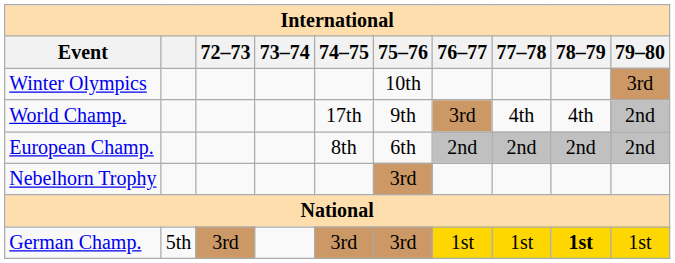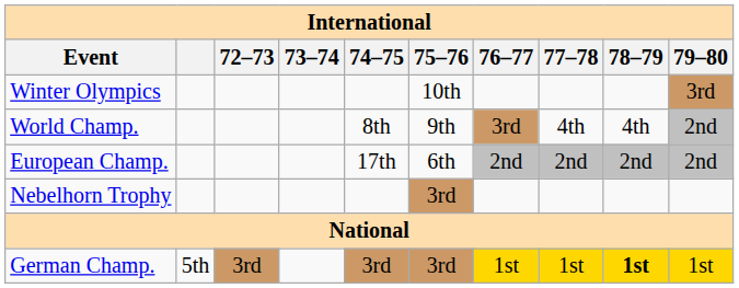 <table class="wikitable" style="text-align:center">
 <tr>
 <th style="background-color: #ffdead; " colspan=10 align=center>International</th>
 </tr>
 <tr>
 <th>Event</th>
 <th></th>
 <th>72–73</th>
 <th>73–74</th>
 <th>74–75</th>
 <th>75–76</th>
 <th>76–77</th>
 <th>77–78</th>
 <th>78–79</th>
 <th>79–80</th>
 </tr>
 <tr>
 <td align=left><a href='#'>Winter Olympics</a></td>
 <td></td>
 <td></td>
 <td></td>
 <td></td>
 <td>10th</td>
 <td></td>
 <td></td>
 <td></td>
 <td bgcolor=cc9966>3rd</td>
 </tr>
 <tr>
 <td align=left><a href='#'>World Champ.</a></td>
 <td></td>
 <td></td>
 <td></td>
-<td>17th</td>
+<td>8th</td>
 <td>9th</td>
 <td bgcolor=cc9966>3rd</td>
 <td>4th</td>
 <td>4th</td>
 <td bgcolor=silver>2nd</td>
 </tr>
 <tr>
 <td align=left><a href='#'>European Champ.</a></td>
 <td></td>
 <td></td>
 <td></td>
-<td>8th</td>
+<td>17th</td>
 <td>6th</td>
 <td bgcolor=silver>2nd</td>
 <td bgcolor=silver>2nd</td>
 <td bgcolor=silver>2nd</td>
 <td bgcolor=silver>2nd</td>
 </tr>
 <tr>
 <td align=left><a href='#'>Nebelhorn Trophy</a></td>
 <td></td>
 <td></td>
 <td></td>
 <td></td>
 <td bgcolor=cc9966>3rd</td>
 <td></td>
 <td></td>
 <td></td>
 <td></td>
 </tr>
 <tr>
 <th style="background-color: #ffdead; " colspan=10 align=center>National</th>
 </tr>
 <tr>
 <td align=left><a href='#'>German Champ.</a></td>
 <td>5th</td>
 <td bgcolor=cc9966>3rd</td>
 <td></td>
 <td bgcolor=cc9966>3rd</td>
 <td bgcolor=cc9966>3rd</td>
 <td bgcolor=gold>1st</td>
 <td bgcolor=gold>1st</td>
 <td bgcolor=gold><strong>1st</strong></td>
 <td bgcolor=gold>1st</td>
 </tr>
 </table>
